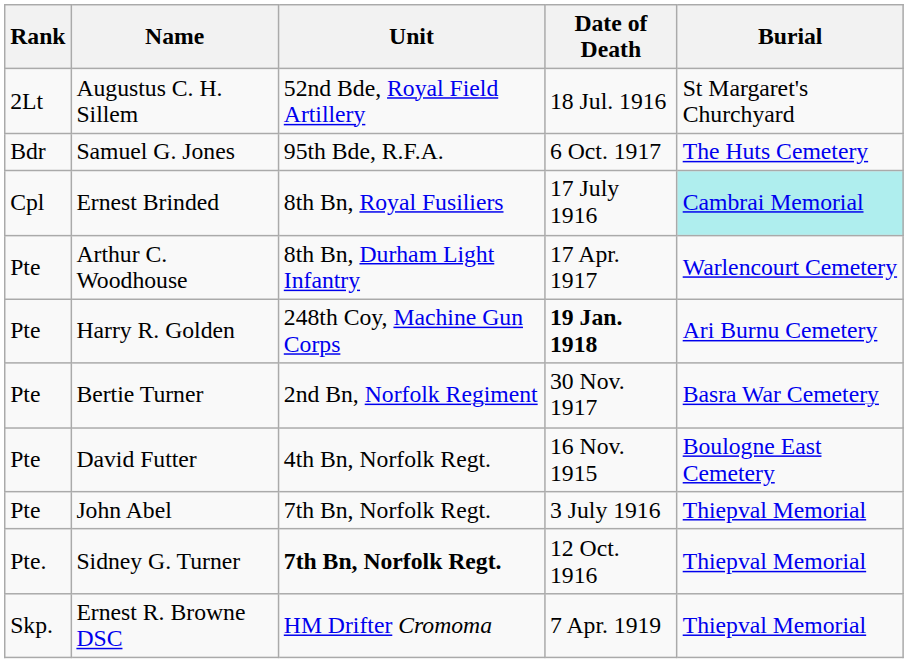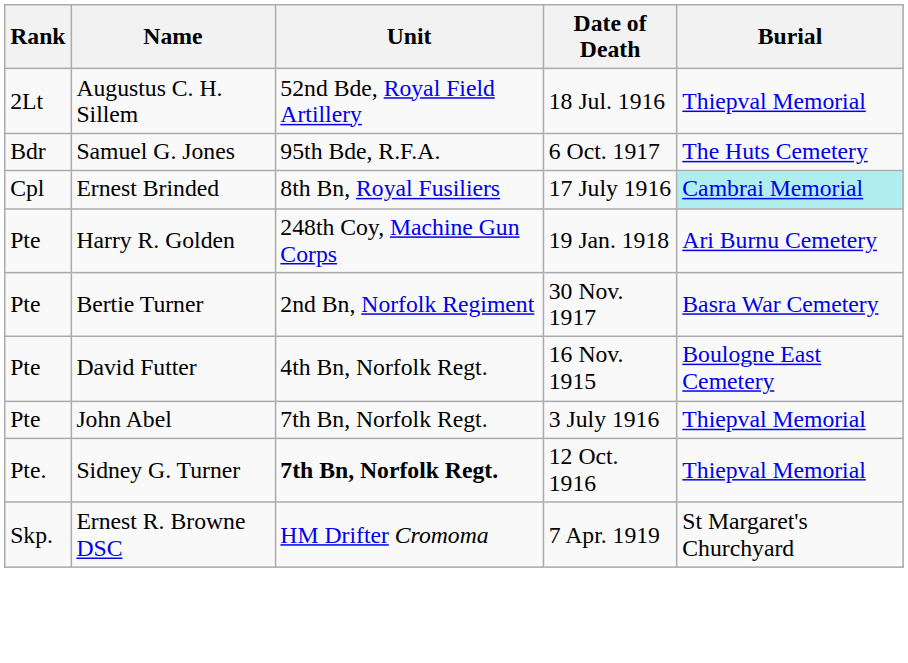 <table class="wikitable">
 <tr>
 <th>Rank</th>
 <th>Name</th>
 <th>Unit</th>
 <th>Date of Death</th>
 <th>Burial</th>
 </tr>
 <tr>
 <td>2Lt</td>
 <td>Augustus C. H. Sillem</td>
 <td>52nd Bde, <a href='#'>Royal Field Artillery</a></td>
 <td>18 Jul. 1916</td>
-<td>St Margaret's Churchyard</td>
+<td><a href='#'>Thiepval Memorial</a></td>
 </tr>
 <tr>
 <td>Bdr</td>
 <td>Samuel G. Jones</td>
 <td>95th Bde, R.F.A.</td>
 <td>6 Oct. 1917</td>
 <td><a href='#'>The Huts Cemetery</a></td>
 </tr>
 <tr>
 <td>Cpl</td>
 <td>Ernest Brinded</td>
 <td>8th Bn, <a href='#'>Royal Fusiliers</a></td>
 <td>17 July 1916</td>
 <td style="background: paleturquoise;"><a href='#'>Cambrai Memorial</a></td>
 </tr>
 <tr>
 <td>Pte</td>
-<td>Arthur C. Woodhouse</td>
-<td>8th Bn, <a href='#'>Durham Light Infantry</a></td>
-<td>17 Apr. 1917</td>
-<td><a href='#'>Warlencourt Cemetery</a></td>
-</tr>
-<tr>
-<td>Pte</td>
 <td>Harry R. Golden</td>
 <td>248th Coy, <a href='#'>Machine Gun Corps</a></td>
-<td><strong>19 Jan. 1918</strong></td>
+<td>19 Jan. 1918</td>
 <td><a href='#'>Ari Burnu Cemetery</a></td>
 </tr>
 <tr>
 <td>Pte</td>
 <td>Bertie Turner</td>
 <td>2nd Bn, <a href='#'>Norfolk Regiment</a></td>
 <td>30 Nov. 1917</td>
 <td><a href='#'>Basra War Cemetery</a></td>
 </tr>
 <tr>
 <td>Pte</td>
 <td>David Futter</td>
 <td>4th Bn, Norfolk Regt.</td>
 <td>16 Nov. 1915</td>
 <td><a href='#'>Boulogne East Cemetery</a></td>
 </tr>
 <tr>
 <td>Pte</td>
 <td>John Abel</td>
 <td>7th Bn, Norfolk Regt.</td>
 <td>3 July 1916</td>
 <td><a href='#'>Thiepval Memorial</a></td>
 </tr>
 <tr>
 <td>Pte.</td>
 <td>Sidney G. Turner</td>
 <td><strong>7th Bn, Norfolk Regt.</strong></td>
 <td>12 Oct. 1916</td>
 <td><a href='#'>Thiepval Memorial</a></td>
 </tr>
 <tr>
 <td>Skp.</td>
 <td>Ernest R. Browne <a href='#'>DSC</a></td>
 <td><a href='#'>HM Drifter</a> <em>Cromoma</em></td>
 <td>7 Apr. 1919</td>
-<td><a href='#'>Thiepval Memorial</a></td>
+<td>St Margaret's Churchyard</td>
 </tr>
 </table>
